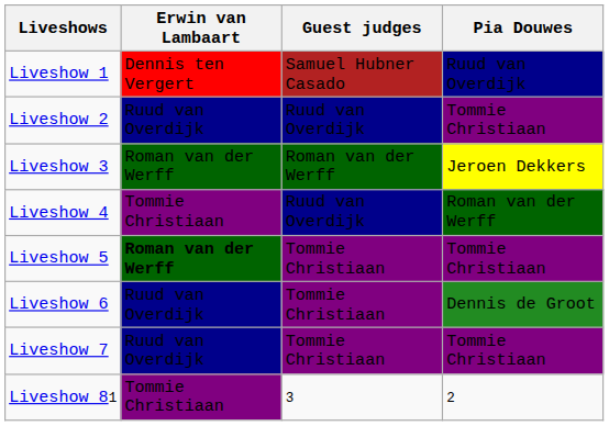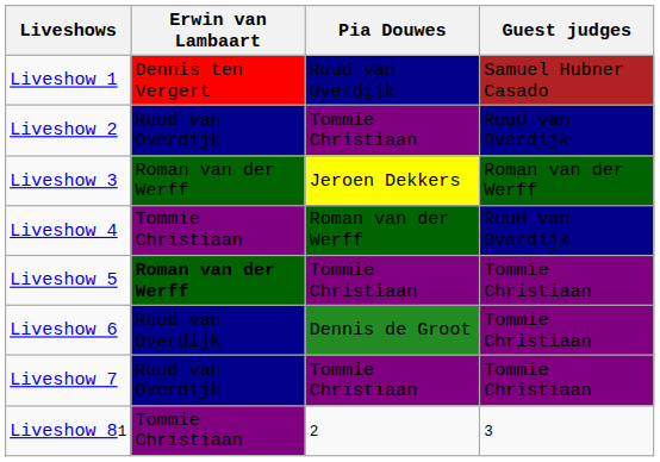 <table class="wikitable">
 <tr>
 <th>Liveshows</th>
 <th spope="col" width="120">Erwin van Lambaart</th>
+<th spope="col" width="120">Pia Douwes</th>
 <th spope="col" width="120">Guest judges</th>
-<th spope="col" width="120">Pia Douwes</th>
 </tr>
 <tr>
 <td><a href='#'>Liveshow 1</a></td>
 <td style="background:#FF0000">Dennis ten Vergert</td>
+<td style="background:#00008B"><span>Ruud van Overdijk</span></td>
 <td style="background:#B22222">Samuel Hubner Casado</td>
-<td style="background:#00008B"><span>Ruud van Overdijk</span></td>
 </tr>
 <tr>
 <td><a href='#'>Liveshow 2</a></td>
 <td style="background:#00008B"><span>Ruud van Overdijk</span></td>
+<td style="background:#800080">Tommie Christiaan</td>
 <td style="background:#00008B"><span>Ruud van Overdijk</span></td>
-<td style="background:#800080">Tommie Christiaan</td>
 </tr>
 <tr>
 <td><a href='#'>Liveshow 3</a></td>
 <td style="background:#006400">Roman van der Werff</td>
+<td style="background:#FFFF00">Jeroen Dekkers</td>
 <td style="background:#006400">Roman van der Werff</td>
-<td style="background:#FFFF00">Jeroen Dekkers</td>
 </tr>
 <tr>
 <td><a href='#'>Liveshow 4</a></td>
 <td style="background:#800080">Tommie Christiaan</td>
+<td style="background:#006400">Roman van der Werff</td>
 <td style="background:#00008B"><span>Ruud van Overdijk</span></td>
-<td style="background:#006400">Roman van der Werff</td>
 </tr>
 <tr>
 <td><a href='#'>Liveshow 5</a></td>
 <td style="background:#006400"><strong>Roman van der Werff</strong></td>
 <td style="background:#800080">Tommie Christiaan</td>
 <td style="background:#800080">Tommie Christiaan</td>
 </tr>
 <tr>
 <td><a href='#'>Liveshow 6</a></td>
 <td style="background:#00008B"><span>Ruud van Overdijk</span></td>
+<td style="background:#228B22">Dennis de Groot</td>
 <td style="background:#800080">Tommie Christiaan</td>
-<td style="background:#228B22">Dennis de Groot</td>
 </tr>
 <tr>
 <td><a href='#'>Liveshow 7</a></td>
 <td style="background:#00008B"><span>Ruud van Overdijk</span></td>
 <td style="background:#800080">Tommie Christiaan</td>
 <td style="background:#800080">Tommie Christiaan</td>
 </tr>
 <tr>
 <td><a href='#'>Liveshow 8</a><small>1</small></td>
 <td style="background:#800080">Tommie Christiaan</td>
+<td><small>2</small></td>
 <td><small>3</small></td>
-<td><small>2</small></td>
 </tr>
 </table>
